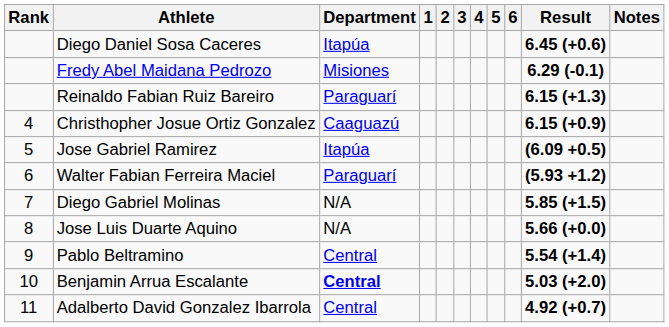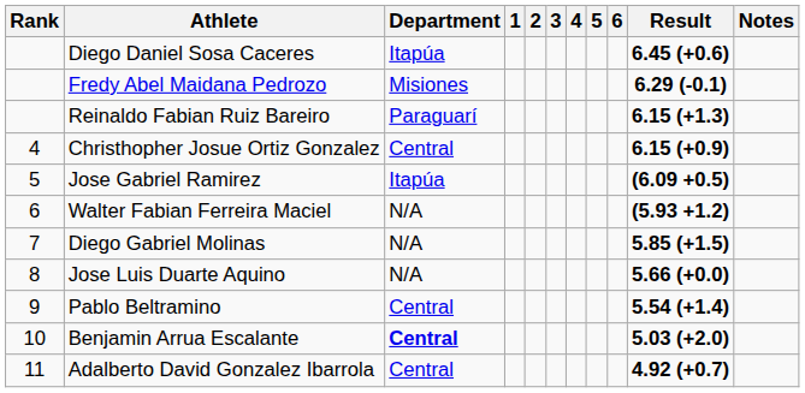 <table class="sortable wikitable" style="text-align:center">
 <tr>
 <th>Rank</th>
 <th>Athlete</th>
 <th>Department</th>
 <th>1</th>
 <th>2</th>
 <th>3</th>
 <th>4</th>
 <th>5</th>
 <th>6</th>
 <th>Result</th>
 <th>Notes</th>
 </tr>
 <tr>
 <td></td>
 <td align="left">Diego Daniel Sosa Caceres</td>
 <td align="left"><a href='#'>Itapúa</a></td>
 <td></td>
 <td></td>
 <td></td>
 <td></td>
 <td></td>
 <td></td>
 <td><strong>6.45 (+0.6)</strong></td>
 <td></td>
 </tr>
 <tr>
 <td></td>
 <td align="left"><a href='#'>Fredy Abel Maidana Pedrozo</a></td>
 <td align="left"><a href='#'>Misiones</a></td>
 <td></td>
 <td></td>
 <td></td>
 <td></td>
 <td></td>
 <td></td>
 <td><strong>6.29 (-0.1)</strong></td>
 <td></td>
 </tr>
 <tr>
 <td></td>
 <td align="left">Reinaldo Fabian Ruiz Bareiro</td>
 <td align="left"><a href='#'>Paraguarí</a></td>
 <td></td>
 <td></td>
 <td></td>
 <td></td>
 <td></td>
 <td></td>
 <td><strong>6.15 (+1.3)</strong></td>
 <td></td>
 </tr>
 <tr>
 <td>4</td>
 <td align="left">Christhopher Josue Ortiz Gonzalez</td>
-<td align="left"><a href='#'>Caaguazú</a></td>
+<td align="left"><a href='#'>Central</a></td>
 <td></td>
 <td></td>
 <td></td>
 <td></td>
 <td></td>
 <td></td>
 <td><strong>6.15 (+0.9)</strong></td>
 <td></td>
 </tr>
 <tr>
 <td>5</td>
 <td align="left">Jose Gabriel Ramirez</td>
 <td align="left"><a href='#'>Itapúa</a></td>
 <td></td>
 <td></td>
 <td></td>
 <td></td>
 <td></td>
 <td></td>
 <td><strong>(6.09 +0.5)</strong></td>
 <td></td>
 </tr>
 <tr>
 <td>6</td>
 <td align="left">Walter Fabian Ferreira Maciel</td>
-<td align="left"><a href='#'>Paraguarí</a></td>
+<td align="left">N/A</td>
 <td></td>
 <td></td>
 <td></td>
 <td></td>
 <td></td>
 <td></td>
 <td><strong>(5.93 +1.2)</strong></td>
 <td></td>
 </tr>
 <tr>
 <td>7</td>
 <td align="left">Diego Gabriel Molinas</td>
 <td align="left">N/A</td>
 <td></td>
 <td></td>
 <td></td>
 <td></td>
 <td></td>
 <td></td>
 <td><strong>5.85 (+1.5)</strong></td>
 <td></td>
 </tr>
 <tr>
 <td>8</td>
 <td align="left">Jose Luis Duarte Aquino</td>
 <td align="left">N/A</td>
 <td></td>
 <td></td>
 <td></td>
 <td></td>
 <td></td>
 <td></td>
 <td><strong>5.66 (+0.0)</strong></td>
 <td></td>
 </tr>
 <tr>
 <td>9</td>
 <td align="left">Pablo Beltramino</td>
 <td align="left"><a href='#'>Central</a></td>
 <td></td>
 <td></td>
 <td></td>
 <td></td>
 <td></td>
 <td></td>
 <td><strong>5.54 (+1.4)</strong></td>
 <td></td>
 </tr>
 <tr>
 <td>10</td>
 <td align="left">Benjamin Arrua Escalante</td>
 <td align="left"><strong><a href='#'>Central</a></strong></td>
 <td></td>
 <td></td>
 <td></td>
 <td></td>
 <td></td>
 <td></td>
 <td><strong>5.03 (+2.0)</strong></td>
 <td></td>
 </tr>
 <tr>
 <td>11</td>
 <td align="left">Adalberto David Gonzalez Ibarrola</td>
 <td align="left"><a href='#'>Central</a></td>
 <td></td>
 <td></td>
 <td></td>
 <td></td>
 <td></td>
 <td></td>
 <td><strong>4.92 (+0.7)</strong></td>
 <td></td>
 </tr>
 </table>
